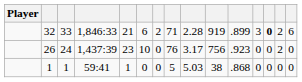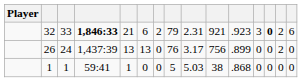 <table class="wikitable sortable" style="text-align:center;">
 <tr>
 <th>Player</th>
 <th></th>
 <th></th>
 <th></th>
 <th></th>
 <th></th>
 <th></th>
 <th></th>
 <th></th>
 <th></th>
 <th></th>
 <th></th>
 <th></th>
 <th></th>
 <th></th>
 </tr>
 <tr>
 <td></td>
 <td>32</td>
 <td>33</td>
-<td>1,846:33</td>
+<td><strong>1,846:33</strong></td>
 <td>21</td>
 <td>6</td>
 <td>2</td>
-<td>71</td>
-<td>2.28</td>
-<td>919</td>
-<td>.899</td>
+<td>79</td>
+<td>2.31</td>
+<td>921</td>
+<td>.923</td>
 <td>3</td>
 <td><strong>0</strong></td>
 <td>2</td>
 <td>6</td>
 </tr>
 <tr>
 <td></td>
 <td>26</td>
 <td>24</td>
 <td>1,437:39</td>
-<td>23</td>
-<td>10</td>
+<td>13</td>
+<td>13</td>
 <td>0</td>
 <td>76</td>
 <td>3.17</td>
 <td>756</td>
-<td>.923</td>
+<td>.899</td>
 <td>0</td>
 <td>0</td>
 <td>2</td>
 <td>0</td>
 </tr>
 <tr>
 <td></td>
 <td>1</td>
 <td>1</td>
 <td>59:41</td>
 <td>1</td>
 <td>0</td>
 <td>0</td>
 <td>5</td>
 <td>5.03</td>
 <td>38</td>
 <td>.868</td>
 <td>0</td>
 <td>0</td>
 <td>0</td>
 <td>0</td>
 </tr>
 </table>
